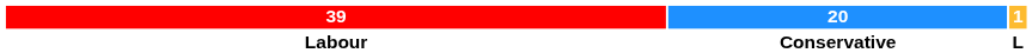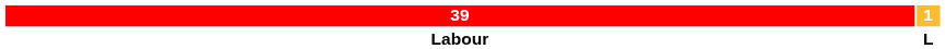 <table style="width:100%; text-align:center;">
 <tr style="color:white;">
 <td style="background:red; width:65%;"><strong>39</strong></td>
-<td style="background:dodgerblue; width:33.3%;"><strong>20</strong></td>
 <td style="background:#FDBB30; width:1.7%;"><strong>1</strong></td>
 </tr>
 <tr>
 <td><span><strong>Labour</strong></span></td>
-<td><span><strong>Conservative</strong></span></td>
 <td><span><strong>L</strong></span></td>
 </tr>
 </table>
